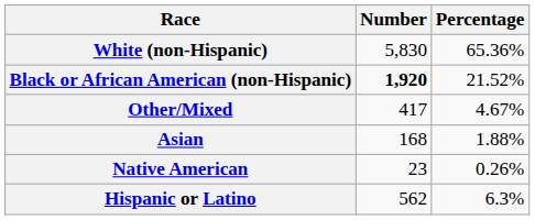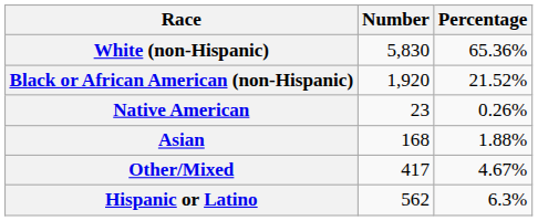 <table class="wikitable" style="text-align:right">
 <tr>
 <th scope="col">Race</th>
 <th scope="col">Number</th>
 <th scope="col">Percentage</th>
 </tr>
 <tr>
 <th scope="row"><a href='#'>White</a> (non-Hispanic)</th>
 <td>5,830</td>
 <td>65.36%</td>
 </tr>
 <tr>
 <th scope="row"><a href='#'>Black or African American</a> (non-Hispanic)</th>
-<td><strong>1,920</strong></td>
+<td>1,920</td>
 <td>21.52%</td>
+</tr>
+<tr>
+<th scope="row"><a href='#'>Native American</a></th>
+<td>23</td>
+<td>0.26%</td>
+</tr>
+<tr>
+<th scope="row"><a href='#'>Asian</a></th>
+<td>168</td>
+<td>1.88%</td>
 </tr>
 <tr>
 <th scope="row"><a href='#'>Other/Mixed</a></th>
 <td>417</td>
 <td>4.67%</td>
 </tr>
 <tr>
-<th scope="row"><a href='#'>Asian</a></th>
-<td>168</td>
-<td>1.88%</td>
-</tr>
-<tr>
-<th scope="row"><a href='#'>Native American</a></th>
-<td>23</td>
-<td>0.26%</td>
-</tr>
-<tr>
 <th scope="row"><a href='#'>Hispanic</a> or <a href='#'>Latino</a></th>
 <td>562</td>
 <td>6.3%</td>
 </tr>
 </table>
